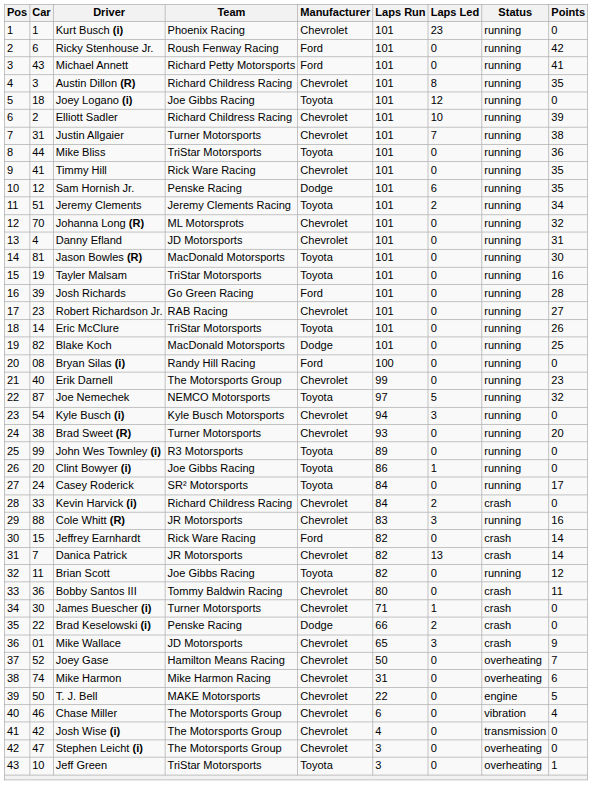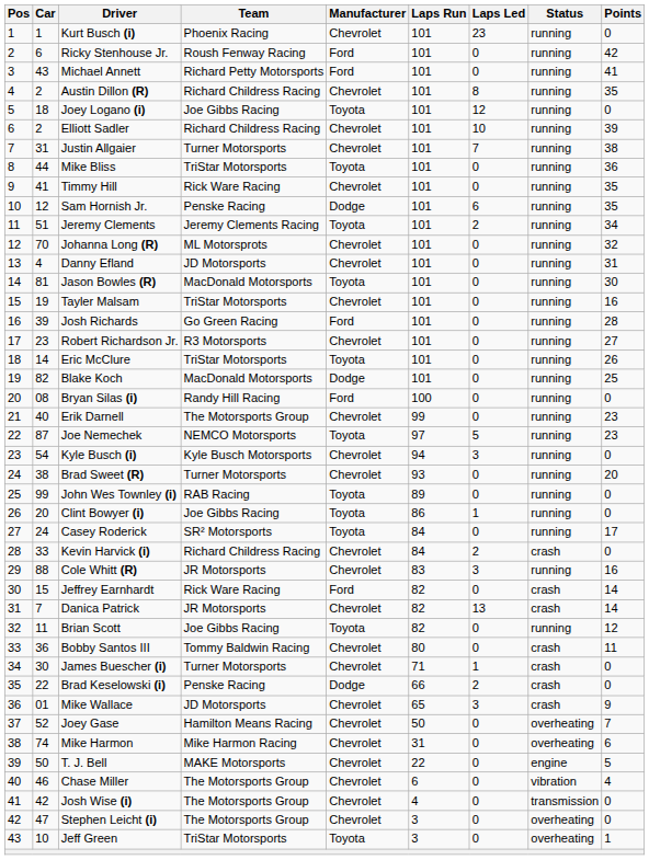 <table class="sortable wikitable" border="1">
 <tr>
 <th>Pos</th>
 <th>Car</th>
 <th>Driver</th>
 <th>Team</th>
 <th>Manufacturer</th>
 <th>Laps Run</th>
 <th>Laps Led</th>
 <th>Status</th>
 <th>Points</th>
 </tr>
 <tr>
 <td>1</td>
 <td>1</td>
 <td>Kurt Busch <strong>(i)</strong></td>
 <td>Phoenix Racing</td>
 <td>Chevrolet</td>
 <td>101</td>
 <td>23</td>
 <td>running</td>
 <td>0</td>
 </tr>
 <tr>
 <td>2</td>
 <td>6</td>
 <td>Ricky Stenhouse Jr.</td>
 <td>Roush Fenway Racing</td>
 <td>Ford</td>
 <td>101</td>
 <td>0</td>
 <td>running</td>
 <td>42</td>
 </tr>
 <tr>
 <td>3</td>
 <td>43</td>
 <td>Michael Annett</td>
 <td>Richard Petty Motorsports</td>
 <td>Ford</td>
 <td>101</td>
 <td>0</td>
 <td>running</td>
 <td>41</td>
 </tr>
 <tr>
 <td>4</td>
-<td>3</td>
+<td>2</td>
 <td>Austin Dillon <strong>(R)</strong></td>
 <td>Richard Childress Racing</td>
 <td>Chevrolet</td>
 <td>101</td>
 <td>8</td>
 <td>running</td>
 <td>35</td>
 </tr>
 <tr>
 <td>5</td>
 <td>18</td>
 <td>Joey Logano <strong>(i)</strong></td>
 <td>Joe Gibbs Racing</td>
 <td>Toyota</td>
 <td>101</td>
 <td>12</td>
 <td>running</td>
 <td>0</td>
 </tr>
 <tr>
 <td>6</td>
 <td>2</td>
 <td>Elliott Sadler</td>
 <td>Richard Childress Racing</td>
 <td>Chevrolet</td>
 <td>101</td>
 <td>10</td>
 <td>running</td>
 <td>39</td>
 </tr>
 <tr>
 <td>7</td>
 <td>31</td>
 <td>Justin Allgaier</td>
 <td>Turner Motorsports</td>
 <td>Chevrolet</td>
 <td>101</td>
 <td>7</td>
 <td>running</td>
 <td>38</td>
 </tr>
 <tr>
 <td>8</td>
 <td>44</td>
 <td>Mike Bliss</td>
 <td>TriStar Motorsports</td>
 <td>Toyota</td>
 <td>101</td>
 <td>0</td>
 <td>running</td>
 <td>36</td>
 </tr>
 <tr>
 <td>9</td>
 <td>41</td>
 <td>Timmy Hill</td>
 <td>Rick Ware Racing</td>
 <td>Chevrolet</td>
 <td>101</td>
 <td>0</td>
 <td>running</td>
 <td>35</td>
 </tr>
 <tr>
 <td>10</td>
 <td>12</td>
 <td>Sam Hornish Jr.</td>
 <td>Penske Racing</td>
 <td>Dodge</td>
 <td>101</td>
 <td>6</td>
 <td>running</td>
 <td>35</td>
 </tr>
 <tr>
 <td>11</td>
 <td>51</td>
 <td>Jeremy Clements</td>
 <td>Jeremy Clements Racing</td>
 <td>Toyota</td>
 <td>101</td>
 <td>2</td>
 <td>running</td>
 <td>34</td>
 </tr>
 <tr>
 <td>12</td>
 <td>70</td>
 <td>Johanna Long <strong>(R)</strong></td>
 <td>ML Motorsprots</td>
 <td>Chevrolet</td>
 <td>101</td>
 <td>0</td>
 <td>running</td>
 <td>32</td>
 </tr>
 <tr>
 <td>13</td>
 <td>4</td>
 <td>Danny Efland</td>
 <td>JD Motorsports</td>
 <td>Chevrolet</td>
 <td>101</td>
 <td>0</td>
 <td>running</td>
 <td>31</td>
 </tr>
 <tr>
 <td>14</td>
 <td>81</td>
 <td>Jason Bowles <strong>(R)</strong></td>
 <td>MacDonald Motorsports</td>
 <td>Toyota</td>
 <td>101</td>
 <td>0</td>
 <td>running</td>
 <td>30</td>
 </tr>
 <tr>
 <td>15</td>
 <td>19</td>
 <td>Tayler Malsam</td>
 <td>TriStar Motorsports</td>
-<td>Toyota</td>
+<td>Chevrolet</td>
 <td>101</td>
 <td>0</td>
 <td>running</td>
 <td>16</td>
 </tr>
 <tr>
 <td>16</td>
 <td>39</td>
 <td>Josh Richards</td>
 <td>Go Green Racing</td>
 <td>Ford</td>
 <td>101</td>
 <td>0</td>
 <td>running</td>
 <td>28</td>
 </tr>
 <tr>
 <td>17</td>
 <td>23</td>
 <td>Robert Richardson Jr.</td>
-<td>RAB Racing</td>
+<td>R3 Motorsports</td>
 <td>Chevrolet</td>
 <td>101</td>
 <td>0</td>
 <td>running</td>
 <td>27</td>
 </tr>
 <tr>
 <td>18</td>
 <td>14</td>
 <td>Eric McClure</td>
 <td>TriStar Motorsports</td>
 <td>Toyota</td>
 <td>101</td>
 <td>0</td>
 <td>running</td>
 <td>26</td>
 </tr>
 <tr>
 <td>19</td>
 <td>82</td>
 <td>Blake Koch</td>
 <td>MacDonald Motorsports</td>
 <td>Dodge</td>
 <td>101</td>
 <td>0</td>
 <td>running</td>
 <td>25</td>
 </tr>
 <tr>
 <td>20</td>
 <td>08</td>
 <td>Bryan Silas <strong>(i)</strong></td>
 <td>Randy Hill Racing</td>
 <td>Ford</td>
 <td>100</td>
 <td>0</td>
 <td>running</td>
 <td>0</td>
 </tr>
 <tr>
 <td>21</td>
 <td>40</td>
 <td>Erik Darnell</td>
 <td>The Motorsports Group</td>
 <td>Chevrolet</td>
 <td>99</td>
 <td>0</td>
 <td>running</td>
 <td>23</td>
 </tr>
 <tr>
 <td>22</td>
 <td>87</td>
 <td>Joe Nemechek</td>
 <td>NEMCO Motorsports</td>
 <td>Toyota</td>
 <td>97</td>
 <td>5</td>
 <td>running</td>
-<td>32</td>
+<td>23</td>
 </tr>
 <tr>
 <td>23</td>
 <td>54</td>
 <td>Kyle Busch <strong>(i)</strong></td>
 <td>Kyle Busch Motorsports</td>
 <td>Chevrolet</td>
 <td>94</td>
 <td>3</td>
 <td>running</td>
 <td>0</td>
 </tr>
 <tr>
 <td>24</td>
 <td>38</td>
 <td>Brad Sweet <strong>(R)</strong></td>
 <td>Turner Motorsports</td>
 <td>Chevrolet</td>
 <td>93</td>
 <td>0</td>
 <td>running</td>
 <td>20</td>
 </tr>
 <tr>
 <td>25</td>
 <td>99</td>
 <td>John Wes Townley <strong>(i)</strong></td>
-<td>R3 Motorsports</td>
+<td>RAB Racing</td>
 <td>Toyota</td>
 <td>89</td>
 <td>0</td>
 <td>running</td>
 <td>0</td>
 </tr>
 <tr>
 <td>26</td>
 <td>20</td>
 <td>Clint Bowyer <strong>(i)</strong></td>
 <td>Joe Gibbs Racing</td>
 <td>Toyota</td>
 <td>86</td>
 <td>1</td>
 <td>running</td>
 <td>0</td>
 </tr>
 <tr>
 <td>27</td>
 <td>24</td>
 <td>Casey Roderick</td>
 <td>SR² Motorsports</td>
 <td>Toyota</td>
 <td>84</td>
 <td>0</td>
 <td>running</td>
 <td>17</td>
 </tr>
 <tr>
 <td>28</td>
 <td>33</td>
 <td>Kevin Harvick <strong>(i)</strong></td>
 <td>Richard Childress Racing</td>
 <td>Chevrolet</td>
 <td>84</td>
 <td>2</td>
 <td>crash</td>
 <td>0</td>
 </tr>
 <tr>
 <td>29</td>
 <td>88</td>
 <td>Cole Whitt <strong>(R)</strong></td>
 <td>JR Motorsports</td>
 <td>Chevrolet</td>
 <td>83</td>
 <td>3</td>
 <td>running</td>
 <td>16</td>
 </tr>
 <tr>
 <td>30</td>
 <td>15</td>
 <td>Jeffrey Earnhardt</td>
 <td>Rick Ware Racing</td>
 <td>Ford</td>
 <td>82</td>
 <td>0</td>
 <td>crash</td>
 <td>14</td>
 </tr>
 <tr>
 <td>31</td>
 <td>7</td>
 <td>Danica Patrick</td>
 <td>JR Motorsports</td>
 <td>Chevrolet</td>
 <td>82</td>
 <td>13</td>
 <td>crash</td>
 <td>14</td>
 </tr>
 <tr>
 <td>32</td>
 <td>11</td>
 <td>Brian Scott</td>
 <td>Joe Gibbs Racing</td>
 <td>Toyota</td>
 <td>82</td>
 <td>0</td>
 <td>running</td>
 <td>12</td>
 </tr>
 <tr>
 <td>33</td>
 <td>36</td>
 <td>Bobby Santos III</td>
 <td>Tommy Baldwin Racing</td>
 <td>Chevrolet</td>
 <td>80</td>
 <td>0</td>
 <td>crash</td>
 <td>11</td>
 </tr>
 <tr>
 <td>34</td>
 <td>30</td>
 <td>James Buescher <strong>(i)</strong></td>
 <td>Turner Motorsports</td>
 <td>Chevrolet</td>
 <td>71</td>
 <td>1</td>
 <td>crash</td>
 <td>0</td>
 </tr>
 <tr>
 <td>35</td>
 <td>22</td>
 <td>Brad Keselowski <strong>(i)</strong></td>
 <td>Penske Racing</td>
 <td>Dodge</td>
 <td>66</td>
 <td>2</td>
 <td>crash</td>
 <td>0</td>
 </tr>
 <tr>
 <td>36</td>
 <td>01</td>
 <td>Mike Wallace</td>
 <td>JD Motorsports</td>
 <td>Chevrolet</td>
 <td>65</td>
 <td>3</td>
 <td>crash</td>
 <td>9</td>
 </tr>
 <tr>
 <td>37</td>
 <td>52</td>
 <td>Joey Gase</td>
 <td>Hamilton Means Racing</td>
 <td>Chevrolet</td>
 <td>50</td>
 <td>0</td>
 <td>overheating</td>
 <td>7</td>
 </tr>
 <tr>
 <td>38</td>
 <td>74</td>
 <td>Mike Harmon</td>
 <td>Mike Harmon Racing</td>
 <td>Chevrolet</td>
 <td>31</td>
 <td>0</td>
 <td>overheating</td>
 <td>6</td>
 </tr>
 <tr>
 <td>39</td>
 <td>50</td>
 <td>T. J. Bell</td>
 <td>MAKE Motorsports</td>
 <td>Chevrolet</td>
 <td>22</td>
 <td>0</td>
 <td>engine</td>
 <td>5</td>
 </tr>
 <tr>
 <td>40</td>
 <td>46</td>
 <td>Chase Miller</td>
 <td>The Motorsports Group</td>
 <td>Chevrolet</td>
 <td>6</td>
 <td>0</td>
 <td>vibration</td>
 <td>4</td>
 </tr>
 <tr>
 <td>41</td>
 <td>42</td>
 <td>Josh Wise <strong>(i)</strong></td>
 <td>The Motorsports Group</td>
 <td>Chevrolet</td>
 <td>4</td>
 <td>0</td>
 <td>transmission</td>
 <td>0</td>
 </tr>
 <tr>
 <td>42</td>
 <td>47</td>
 <td>Stephen Leicht <strong>(i)</strong></td>
 <td>The Motorsports Group</td>
 <td>Chevrolet</td>
 <td>3</td>
 <td>0</td>
 <td>overheating</td>
 <td>0</td>
 </tr>
 <tr>
 <td>43</td>
 <td>10</td>
 <td>Jeff Green</td>
 <td>TriStar Motorsports</td>
 <td>Toyota</td>
 <td>3</td>
 <td>0</td>
 <td>overheating</td>
 <td>1</td>
 </tr>
 <tr>
 <th colspan="9"></th>
 </tr>
 </table>
